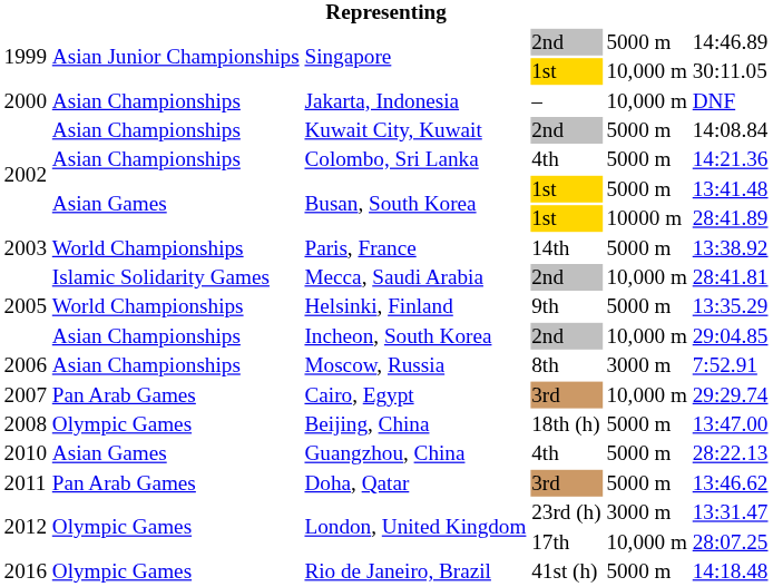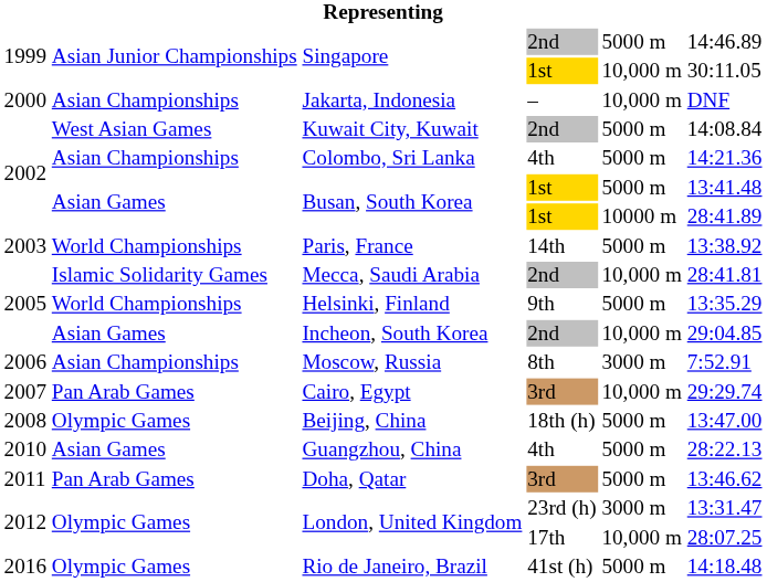 <table>
 <tr>
 <th colspan="6">Representing </th>
 </tr>
 <tr>
 <td rowspan=2>1999</td>
 <td rowspan=2><a href='#'>Asian Junior Championships</a></td>
 <td rowspan=2><a href='#'>Singapore</a></td>
 <td bgcolor=silver>2nd</td>
 <td>5000 m</td>
 <td>14:46.89</td>
 </tr>
 <tr>
 <td bgcolor=gold>1st</td>
 <td>10,000 m</td>
 <td>30:11.05</td>
 </tr>
 <tr>
 <td>2000</td>
 <td><a href='#'>Asian Championships</a></td>
 <td><a href='#'>Jakarta, Indonesia</a></td>
 <td>–</td>
 <td>10,000 m</td>
 <td><a href='#'>DNF</a></td>
 </tr>
 <tr>
 <td rowspan=4>2002</td>
-<td><a href='#'>Asian Championships</a></td>
+<td><a href='#'>West Asian Games</a></td>
 <td><a href='#'>Kuwait City, Kuwait</a></td>
 <td bgcolor="silver">2nd</td>
 <td>5000 m</td>
 <td>14:08.84</td>
 </tr>
 <tr>
 <td><a href='#'>Asian Championships</a></td>
 <td><a href='#'>Colombo, Sri Lanka</a></td>
 <td>4th</td>
 <td>5000 m</td>
 <td><a href='#'>14:21.36</a></td>
 </tr>
 <tr>
 <td rowspan=2><a href='#'>Asian Games</a></td>
 <td rowspan=2><a href='#'>Busan</a>, <a href='#'>South Korea</a></td>
 <td bgcolor="gold">1st</td>
 <td>5000 m</td>
 <td><a href='#'>13:41.48</a></td>
 </tr>
 <tr>
 <td bgcolor="gold">1st</td>
 <td>10000 m</td>
 <td><a href='#'>28:41.89</a></td>
 </tr>
 <tr>
 <td>2003</td>
 <td><a href='#'>World Championships</a></td>
 <td><a href='#'>Paris</a>, <a href='#'>France</a></td>
 <td>14th</td>
 <td>5000 m</td>
 <td><a href='#'>13:38.92</a></td>
 </tr>
 <tr>
 <td rowspan=3>2005</td>
 <td><a href='#'>Islamic Solidarity Games</a></td>
 <td><a href='#'>Mecca</a>, <a href='#'>Saudi Arabia</a></td>
 <td bgcolor="silver">2nd</td>
 <td>10,000 m</td>
 <td><a href='#'>28:41.81</a></td>
 </tr>
 <tr>
 <td><a href='#'>World Championships</a></td>
 <td><a href='#'>Helsinki</a>, <a href='#'>Finland</a></td>
 <td>9th</td>
 <td>5000 m</td>
 <td><a href='#'>13:35.29</a></td>
 </tr>
 <tr>
-<td><a href='#'>Asian Championships</a></td>
+<td><a href='#'>Asian Games</a></td>
 <td><a href='#'>Incheon</a>, <a href='#'>South Korea</a></td>
 <td bgcolor="silver">2nd</td>
 <td>10,000 m</td>
 <td><a href='#'>29:04.85</a></td>
 </tr>
 <tr>
 <td>2006</td>
 <td><a href='#'>Asian Championships</a></td>
 <td><a href='#'>Moscow</a>, <a href='#'>Russia</a></td>
 <td>8th</td>
 <td>3000 m</td>
 <td><a href='#'>7:52.91</a></td>
 </tr>
 <tr>
 <td>2007</td>
 <td><a href='#'>Pan Arab Games</a></td>
 <td><a href='#'>Cairo</a>, <a href='#'>Egypt</a></td>
 <td bgcolor="cc9966">3rd</td>
 <td>10,000 m</td>
 <td><a href='#'>29:29.74</a></td>
 </tr>
 <tr>
 <td>2008</td>
 <td><a href='#'>Olympic Games</a></td>
 <td><a href='#'>Beijing</a>, <a href='#'>China</a></td>
 <td>18th (h)</td>
 <td>5000 m</td>
 <td><a href='#'>13:47.00</a></td>
 </tr>
 <tr>
 <td>2010</td>
 <td><a href='#'>Asian Games</a></td>
 <td><a href='#'>Guangzhou</a>, <a href='#'>China</a></td>
 <td>4th</td>
 <td>5000 m</td>
 <td><a href='#'>28:22.13</a></td>
 </tr>
 <tr>
 <td>2011</td>
 <td><a href='#'>Pan Arab Games</a></td>
 <td><a href='#'>Doha</a>, <a href='#'>Qatar</a></td>
 <td bgcolor="cc9966">3rd</td>
 <td>5000 m</td>
 <td><a href='#'>13:46.62</a></td>
 </tr>
 <tr>
 <td rowspan=2>2012</td>
 <td rowspan=2><a href='#'>Olympic Games</a></td>
 <td rowspan=2><a href='#'>London</a>, <a href='#'>United Kingdom</a></td>
 <td>23rd (h)</td>
 <td>3000 m</td>
 <td><a href='#'>13:31.47</a></td>
 </tr>
 <tr>
 <td>17th</td>
 <td>10,000 m</td>
 <td><a href='#'>28:07.25</a></td>
 </tr>
 <tr>
 <td>2016</td>
 <td><a href='#'>Olympic Games</a></td>
 <td><a href='#'>Rio de Janeiro, Brazil</a></td>
 <td>41st (h)</td>
 <td>5000 m</td>
 <td><a href='#'>14:18.48</a></td>
 </tr>
 </table>
